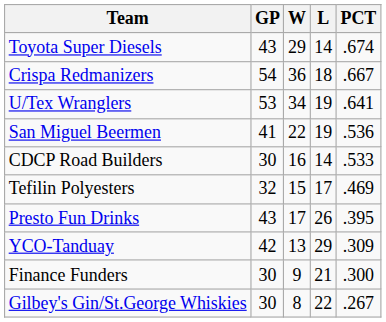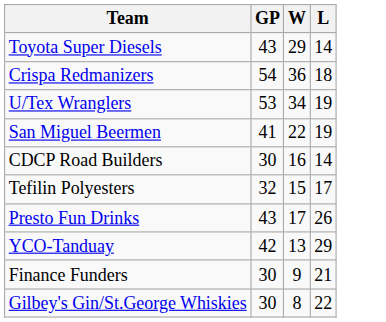 <table class="wikitable sortable" style="text-align:center;">
 <tr>
 <th>Team</th>
 <th>GP</th>
 <th>W</th>
 <th>L</th>
-<th>PCT</th>
 </tr>
 <tr>
 <td align=left><a href='#'>Toyota Super Diesels</a></td>
 <td>43</td>
 <td>29</td>
 <td>14</td>
-<td>.674</td>
 </tr>
 <tr>
 <td align=left><a href='#'>Crispa Redmanizers</a></td>
 <td>54</td>
 <td>36</td>
 <td>18</td>
-<td>.667</td>
 </tr>
 <tr>
 <td align=left><a href='#'>U/Tex Wranglers</a></td>
 <td>53</td>
 <td>34</td>
 <td>19</td>
-<td>.641</td>
 </tr>
 <tr>
 <td align=left><a href='#'>San Miguel Beermen</a></td>
 <td>41</td>
 <td>22</td>
 <td>19</td>
-<td>.536</td>
 </tr>
 <tr>
 <td align=left>CDCP Road Builders</td>
 <td>30</td>
 <td>16</td>
 <td>14</td>
-<td>.533</td>
 </tr>
 <tr>
 <td align=left>Tefilin Polyesters</td>
 <td>32</td>
 <td>15</td>
 <td>17</td>
-<td>.469</td>
 </tr>
 <tr>
 <td align=left><a href='#'>Presto Fun Drinks</a></td>
 <td>43</td>
 <td>17</td>
 <td>26</td>
-<td>.395</td>
 </tr>
 <tr>
 <td align=left><a href='#'>YCO-Tanduay</a></td>
 <td>42</td>
 <td>13</td>
 <td>29</td>
-<td>.309</td>
 </tr>
 <tr>
 <td align=left>Finance Funders</td>
 <td>30</td>
 <td>9</td>
 <td>21</td>
-<td>.300</td>
 </tr>
 <tr>
 <td align=left><a href='#'>Gilbey's Gin/St.George Whiskies</a></td>
 <td>30</td>
 <td>8</td>
 <td>22</td>
-<td>.267</td>
 </tr>
 </table>
